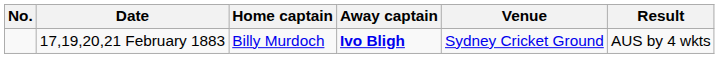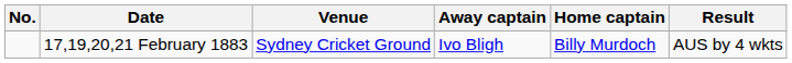 <table class="wikitable">
 <tr>
 <th>No.</th>
 <th>Date</th>
+<th>Venue</th>
+<th>Away captain</th>
 <th>Home captain</th>
-<th>Away captain</th>
-<th>Venue</th>
 <th>Result</th>
 </tr>
 <tr>
 <td></td>
 <td>17,19,20,21 February 1883</td>
+<td><a href='#'>Sydney Cricket Ground</a></td>
+<td><a href='#'>Ivo Bligh</a></td>
 <td><a href='#'>Billy Murdoch</a></td>
-<td><strong><a href='#'>Ivo Bligh</a></strong></td>
-<td><a href='#'>Sydney Cricket Ground</a></td>
 <td>AUS by 4 wkts</td>
 </tr>
 </table>
